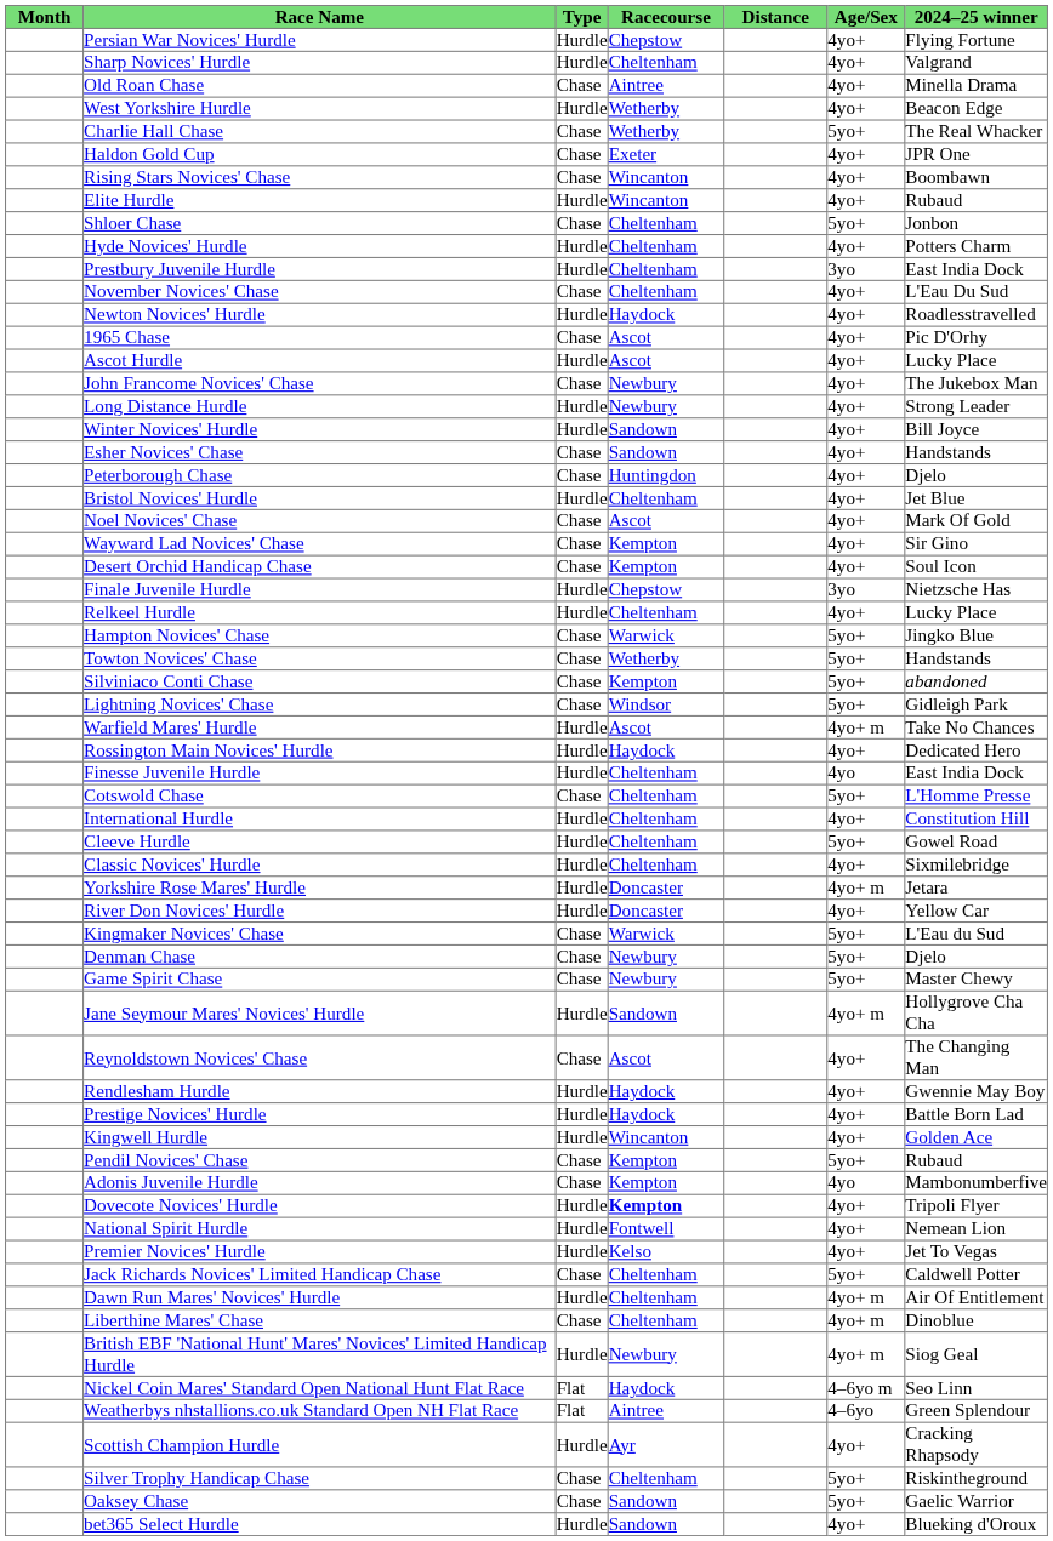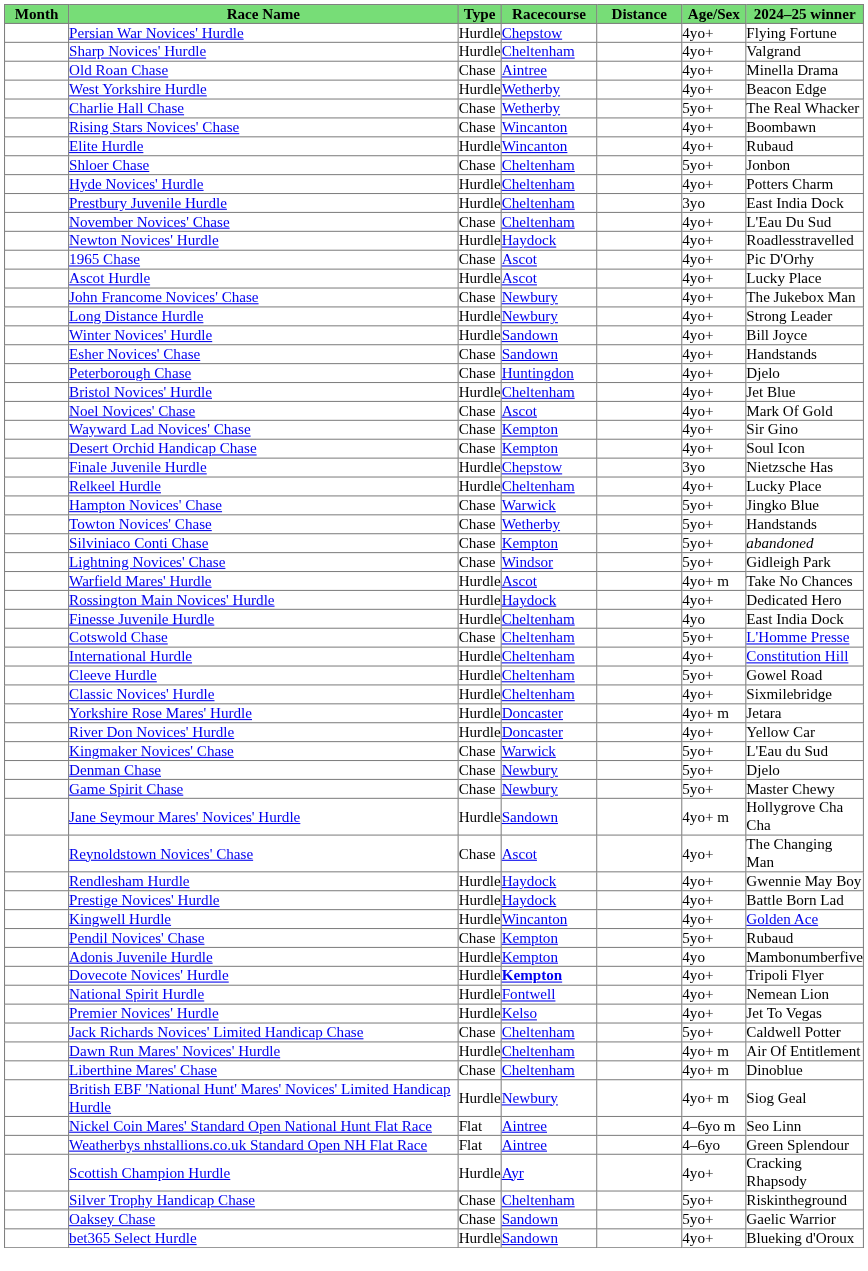 <table class = "sortable" | border="1" cellpadding="0" style="border-collapse: collapse; font-size:90%">
 <tr bgcolor="#77dd77" align="center">
 <th width="60px"><strong>Month</strong><br></th>
 <th width="370px"><strong>Race Name</strong><br></th>
 <th width="40px"><strong>Type</strong><br></th>
 <th width="90px"><strong>Racecourse</strong><br></th>
 <th width="80px"><strong>Distance</strong> <br></th>
 <th width="60px"><strong>Age/Sex</strong><br></th>
 <th width="100px"><strong>2024–25 winner</strong><br></th>
 </tr>
 <tr>
 <td></td>
 <td><a href='#'>Persian War Novices' Hurdle</a></td>
 <td>Hurdle</td>
 <td><a href='#'>Chepstow</a></td>
 <td></td>
 <td>4yo+</td>
 <td>Flying Fortune</td>
 </tr>
 <tr>
 <td></td>
 <td><a href='#'>Sharp Novices' Hurdle</a></td>
 <td>Hurdle</td>
 <td><a href='#'>Cheltenham</a></td>
 <td></td>
 <td>4yo+</td>
 <td>Valgrand</td>
 </tr>
 <tr>
 <td></td>
 <td><a href='#'>Old Roan Chase</a></td>
 <td>Chase</td>
 <td><a href='#'>Aintree</a></td>
 <td></td>
 <td>4yo+</td>
 <td>Minella Drama</td>
 </tr>
 <tr>
 <td></td>
 <td><a href='#'>West Yorkshire Hurdle</a></td>
 <td>Hurdle</td>
 <td><a href='#'>Wetherby</a></td>
 <td></td>
 <td>4yo+</td>
 <td>Beacon Edge</td>
 </tr>
 <tr>
 <td></td>
 <td><a href='#'>Charlie Hall Chase</a></td>
 <td>Chase</td>
 <td><a href='#'>Wetherby</a></td>
 <td></td>
 <td>5yo+</td>
 <td>The Real Whacker</td>
-</tr>
-<tr>
-<td></td>
-<td><a href='#'>Haldon Gold Cup</a></td>
-<td>Chase</td>
-<td><a href='#'>Exeter</a></td>
-<td></td>
-<td>4yo+</td>
-<td>JPR One</td>
 </tr>
 <tr>
 <td></td>
 <td><a href='#'>Rising Stars Novices' Chase</a></td>
 <td>Chase</td>
 <td><a href='#'>Wincanton</a></td>
 <td></td>
 <td>4yo+</td>
 <td>Boombawn</td>
 </tr>
 <tr>
 <td></td>
 <td><a href='#'>Elite Hurdle</a></td>
 <td>Hurdle</td>
 <td><a href='#'>Wincanton</a></td>
 <td></td>
 <td>4yo+</td>
 <td>Rubaud</td>
 </tr>
 <tr>
 <td></td>
 <td><a href='#'>Shloer Chase</a></td>
 <td>Chase</td>
 <td><a href='#'>Cheltenham</a></td>
 <td></td>
 <td>5yo+</td>
 <td>Jonbon</td>
 </tr>
 <tr>
 <td></td>
 <td><a href='#'>Hyde Novices' Hurdle</a></td>
 <td>Hurdle</td>
 <td><a href='#'>Cheltenham</a></td>
 <td></td>
 <td>4yo+</td>
 <td>Potters Charm</td>
 </tr>
 <tr>
 <td></td>
 <td><a href='#'>Prestbury Juvenile Hurdle</a></td>
 <td>Hurdle</td>
 <td><a href='#'>Cheltenham</a></td>
 <td></td>
 <td>3yo</td>
 <td>East India Dock</td>
 </tr>
 <tr>
 <td></td>
 <td><a href='#'>November Novices' Chase</a></td>
 <td>Chase</td>
 <td><a href='#'>Cheltenham</a></td>
 <td></td>
 <td>4yo+</td>
 <td>L'Eau Du Sud</td>
 </tr>
 <tr>
 <td></td>
 <td><a href='#'>Newton Novices' Hurdle</a></td>
 <td>Hurdle</td>
 <td><a href='#'>Haydock</a></td>
 <td></td>
 <td>4yo+</td>
 <td>Roadlesstravelled</td>
 </tr>
 <tr>
 <td></td>
 <td><a href='#'>1965 Chase</a></td>
 <td>Chase</td>
 <td><a href='#'>Ascot</a></td>
 <td></td>
 <td>4yo+</td>
 <td>Pic D'Orhy</td>
 </tr>
 <tr>
 <td></td>
 <td><a href='#'>Ascot Hurdle</a></td>
 <td>Hurdle</td>
 <td><a href='#'>Ascot</a></td>
 <td></td>
 <td>4yo+</td>
 <td>Lucky Place</td>
 </tr>
 <tr>
 <td></td>
 <td><a href='#'>John Francome Novices' Chase</a></td>
 <td>Chase</td>
 <td><a href='#'>Newbury</a></td>
 <td></td>
 <td>4yo+</td>
 <td>The Jukebox Man</td>
 </tr>
 <tr>
 <td></td>
 <td><a href='#'>Long Distance Hurdle</a></td>
 <td>Hurdle</td>
 <td><a href='#'>Newbury</a></td>
 <td></td>
 <td>4yo+</td>
 <td>Strong Leader</td>
 </tr>
 <tr>
 <td></td>
 <td><a href='#'>Winter Novices' Hurdle</a></td>
 <td>Hurdle</td>
 <td><a href='#'>Sandown</a></td>
 <td></td>
 <td>4yo+</td>
 <td>Bill Joyce</td>
 </tr>
 <tr>
 <td></td>
 <td><a href='#'>Esher Novices' Chase</a></td>
 <td>Chase</td>
 <td><a href='#'>Sandown</a></td>
 <td></td>
 <td>4yo+</td>
 <td>Handstands</td>
 </tr>
 <tr>
 <td></td>
 <td><a href='#'>Peterborough Chase</a></td>
 <td>Chase</td>
 <td><a href='#'>Huntingdon</a></td>
 <td></td>
 <td>4yo+</td>
 <td>Djelo</td>
 </tr>
 <tr>
 <td></td>
 <td><a href='#'>Bristol Novices' Hurdle</a></td>
 <td>Hurdle</td>
 <td><a href='#'>Cheltenham</a></td>
 <td></td>
 <td>4yo+</td>
 <td>Jet Blue</td>
 </tr>
 <tr>
 <td></td>
 <td><a href='#'>Noel Novices' Chase</a></td>
 <td>Chase</td>
 <td><a href='#'>Ascot</a></td>
 <td></td>
 <td>4yo+</td>
 <td>Mark Of Gold</td>
 </tr>
 <tr>
 <td></td>
 <td><a href='#'>Wayward Lad Novices' Chase</a></td>
 <td>Chase</td>
 <td><a href='#'>Kempton</a></td>
 <td></td>
 <td>4yo+</td>
 <td>Sir Gino</td>
 </tr>
 <tr>
 <td></td>
 <td><a href='#'>Desert Orchid Handicap Chase</a></td>
 <td>Chase</td>
 <td><a href='#'>Kempton</a></td>
 <td></td>
 <td>4yo+</td>
 <td>Soul Icon</td>
 </tr>
 <tr>
 <td></td>
 <td><a href='#'>Finale Juvenile Hurdle</a></td>
 <td>Hurdle</td>
 <td><a href='#'>Chepstow</a></td>
 <td></td>
 <td>3yo</td>
 <td>Nietzsche Has</td>
 </tr>
 <tr>
 <td></td>
 <td><a href='#'>Relkeel Hurdle</a></td>
 <td>Hurdle</td>
 <td><a href='#'>Cheltenham</a></td>
 <td></td>
 <td>4yo+</td>
 <td>Lucky Place</td>
 </tr>
 <tr>
 <td></td>
 <td><a href='#'>Hampton Novices' Chase</a></td>
 <td>Chase</td>
 <td><a href='#'>Warwick</a></td>
 <td></td>
 <td>5yo+</td>
 <td>Jingko Blue</td>
 </tr>
 <tr>
 <td></td>
 <td><a href='#'>Towton Novices' Chase</a></td>
 <td>Chase</td>
 <td><a href='#'>Wetherby</a></td>
 <td></td>
 <td>5yo+</td>
 <td>Handstands</td>
 </tr>
 <tr>
 <td></td>
 <td><a href='#'>Silviniaco Conti Chase</a></td>
 <td>Chase</td>
 <td><a href='#'>Kempton</a></td>
 <td></td>
 <td>5yo+</td>
 <td><em>abandoned</em></td>
 </tr>
 <tr>
 <td></td>
 <td><a href='#'>Lightning Novices' Chase</a></td>
 <td>Chase</td>
 <td><a href='#'>Windsor</a></td>
 <td></td>
 <td>5yo+</td>
 <td>Gidleigh Park</td>
 </tr>
 <tr>
 <td></td>
 <td><a href='#'>Warfield Mares' Hurdle</a></td>
 <td>Hurdle</td>
 <td><a href='#'>Ascot</a></td>
 <td></td>
 <td>4yo+ m</td>
 <td>Take No Chances</td>
 </tr>
 <tr>
 <td></td>
 <td><a href='#'>Rossington Main Novices' Hurdle</a></td>
 <td>Hurdle</td>
 <td><a href='#'>Haydock</a></td>
 <td></td>
 <td>4yo+</td>
 <td>Dedicated Hero</td>
 </tr>
 <tr>
 <td></td>
 <td><a href='#'>Finesse Juvenile Hurdle</a></td>
 <td>Hurdle</td>
 <td><a href='#'>Cheltenham</a></td>
 <td></td>
 <td>4yo</td>
 <td>East India Dock</td>
 </tr>
 <tr>
 <td></td>
 <td><a href='#'>Cotswold Chase</a></td>
 <td>Chase</td>
 <td><a href='#'>Cheltenham</a></td>
 <td></td>
 <td>5yo+</td>
 <td><a href='#'>L'Homme Presse</a></td>
 </tr>
 <tr>
 <td></td>
 <td><a href='#'>International Hurdle</a></td>
 <td>Hurdle</td>
 <td><a href='#'>Cheltenham</a></td>
 <td></td>
 <td>4yo+</td>
 <td><a href='#'>Constitution Hill</a></td>
 </tr>
 <tr>
 <td></td>
 <td><a href='#'>Cleeve Hurdle</a></td>
 <td>Hurdle</td>
 <td><a href='#'>Cheltenham</a></td>
 <td></td>
 <td>5yo+</td>
 <td>Gowel Road</td>
 </tr>
 <tr>
 <td></td>
 <td><a href='#'>Classic Novices' Hurdle</a></td>
 <td>Hurdle</td>
 <td><a href='#'>Cheltenham</a></td>
 <td></td>
 <td>4yo+</td>
 <td>Sixmilebridge</td>
 </tr>
 <tr>
 <td></td>
 <td><a href='#'>Yorkshire Rose Mares' Hurdle</a></td>
 <td>Hurdle</td>
 <td><a href='#'>Doncaster</a></td>
 <td></td>
 <td>4yo+ m</td>
 <td>Jetara</td>
 </tr>
 <tr>
 <td></td>
 <td><a href='#'>River Don Novices' Hurdle</a></td>
 <td>Hurdle</td>
 <td><a href='#'>Doncaster</a></td>
 <td></td>
 <td>4yo+</td>
 <td>Yellow Car</td>
 </tr>
 <tr>
 <td></td>
 <td><a href='#'>Kingmaker Novices' Chase</a></td>
 <td>Chase</td>
 <td><a href='#'>Warwick</a></td>
 <td></td>
 <td>5yo+</td>
 <td>L'Eau du Sud</td>
 </tr>
 <tr>
 <td></td>
 <td><a href='#'>Denman Chase</a></td>
 <td>Chase</td>
 <td><a href='#'>Newbury</a></td>
 <td></td>
 <td>5yo+</td>
 <td>Djelo</td>
 </tr>
 <tr>
 <td></td>
 <td><a href='#'>Game Spirit Chase</a></td>
 <td>Chase</td>
 <td><a href='#'>Newbury</a></td>
 <td></td>
 <td>5yo+</td>
 <td>Master Chewy</td>
 </tr>
 <tr>
 <td></td>
 <td><a href='#'>Jane Seymour Mares' Novices' Hurdle </a></td>
 <td>Hurdle</td>
 <td><a href='#'>Sandown</a></td>
 <td></td>
 <td>4yo+ m</td>
 <td>Hollygrove Cha Cha</td>
 </tr>
 <tr>
 <td></td>
 <td><a href='#'>Reynoldstown Novices' Chase</a></td>
 <td>Chase</td>
 <td><a href='#'>Ascot</a></td>
 <td></td>
 <td>4yo+</td>
 <td>The Changing Man</td>
 </tr>
 <tr>
 <td></td>
 <td><a href='#'>Rendlesham Hurdle</a></td>
 <td>Hurdle</td>
 <td><a href='#'>Haydock</a></td>
 <td></td>
 <td>4yo+</td>
 <td>Gwennie May Boy</td>
 </tr>
 <tr>
 <td></td>
 <td><a href='#'>Prestige Novices' Hurdle</a></td>
 <td>Hurdle</td>
 <td><a href='#'>Haydock</a></td>
 <td></td>
 <td>4yo+</td>
 <td>Battle Born Lad</td>
 </tr>
 <tr>
 <td></td>
 <td><a href='#'>Kingwell Hurdle</a></td>
 <td>Hurdle</td>
 <td><a href='#'>Wincanton</a></td>
 <td></td>
 <td>4yo+</td>
 <td><a href='#'>Golden Ace</a></td>
 </tr>
 <tr>
 <td></td>
 <td><a href='#'>Pendil Novices' Chase</a></td>
 <td>Chase</td>
 <td><a href='#'>Kempton</a></td>
 <td></td>
 <td>5yo+</td>
 <td>Rubaud</td>
 </tr>
 <tr>
 <td></td>
 <td><a href='#'>Adonis Juvenile Hurdle</a></td>
-<td>Chase</td>
+<td>Hurdle</td>
 <td><a href='#'>Kempton</a></td>
 <td></td>
 <td>4yo</td>
 <td>Mambonumberfive</td>
 </tr>
 <tr>
 <td></td>
 <td><a href='#'>Dovecote Novices' Hurdle</a></td>
 <td>Hurdle</td>
 <td><strong><a href='#'>Kempton</a></strong></td>
 <td></td>
 <td>4yo+</td>
 <td>Tripoli Flyer</td>
 </tr>
 <tr>
 <td></td>
 <td><a href='#'>National Spirit Hurdle</a></td>
 <td>Hurdle</td>
 <td><a href='#'>Fontwell</a></td>
 <td></td>
 <td>4yo+</td>
 <td>Nemean Lion</td>
 </tr>
 <tr>
 <td></td>
 <td><a href='#'>Premier Novices' Hurdle</a></td>
 <td>Hurdle</td>
 <td><a href='#'>Kelso</a></td>
 <td></td>
 <td>4yo+</td>
 <td>Jet To Vegas</td>
 </tr>
 <tr>
 <td></td>
 <td><a href='#'>Jack Richards Novices' Limited Handicap Chase</a></td>
 <td>Chase</td>
 <td><a href='#'>Cheltenham</a></td>
 <td></td>
 <td>5yo+</td>
 <td>Caldwell Potter</td>
 </tr>
 <tr>
 <td></td>
 <td><a href='#'>Dawn Run Mares' Novices' Hurdle</a></td>
 <td>Hurdle</td>
 <td><a href='#'>Cheltenham</a></td>
 <td></td>
 <td>4yo+ m</td>
 <td>Air Of Entitlement</td>
 </tr>
 <tr>
 <td></td>
 <td><a href='#'>Liberthine Mares' Chase</a></td>
 <td>Chase</td>
 <td><a href='#'>Cheltenham</a></td>
 <td></td>
 <td>4yo+ m</td>
 <td>Dinoblue</td>
 </tr>
 <tr>
 <td></td>
 <td><a href='#'>British EBF 'National Hunt' Mares' Novices' Limited Handicap Hurdle</a></td>
 <td>Hurdle</td>
 <td><a href='#'>Newbury</a></td>
 <td></td>
 <td>4yo+ m</td>
 <td>Siog Geal</td>
 </tr>
 <tr>
 <td></td>
 <td><a href='#'>Nickel Coin Mares' Standard Open National Hunt Flat Race</a></td>
 <td>Flat</td>
-<td><a href='#'>Haydock</a></td>
+<td><a href='#'>Aintree</a></td>
 <td></td>
 <td>4–6yo m</td>
 <td>Seo Linn</td>
 </tr>
 <tr>
 <td></td>
 <td><a href='#'>Weatherbys nhstallions.co.uk Standard Open NH Flat Race</a></td>
 <td>Flat</td>
 <td><a href='#'>Aintree</a></td>
 <td></td>
 <td>4–6yo</td>
 <td>Green Splendour</td>
 </tr>
 <tr>
 <td></td>
 <td><a href='#'>Scottish Champion Hurdle</a></td>
 <td>Hurdle</td>
 <td><a href='#'>Ayr</a></td>
 <td></td>
 <td>4yo+</td>
 <td>Cracking Rhapsody</td>
 </tr>
 <tr>
 <td></td>
 <td><a href='#'>Silver Trophy Handicap Chase</a></td>
 <td>Chase</td>
 <td><a href='#'>Cheltenham</a></td>
 <td></td>
 <td>5yo+</td>
 <td>Riskintheground</td>
 </tr>
 <tr>
 <td></td>
 <td><a href='#'>Oaksey Chase</a></td>
 <td>Chase</td>
 <td><a href='#'>Sandown</a></td>
 <td></td>
 <td>5yo+</td>
 <td>Gaelic Warrior</td>
 </tr>
 <tr>
 <td></td>
 <td><a href='#'>bet365 Select Hurdle</a></td>
 <td>Hurdle</td>
 <td><a href='#'>Sandown</a></td>
 <td></td>
 <td>4yo+</td>
 <td>Blueking d'Oroux</td>
 </tr>
 </table>
